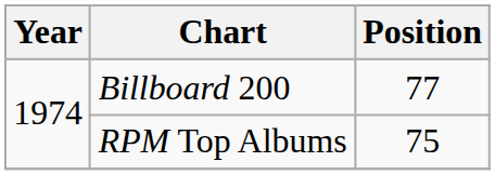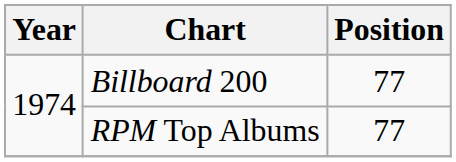 <table class="wikitable">
 <tr>
 <th>Year</th>
 <th>Chart</th>
 <th>Position</th>
 </tr>
 <tr>
 <td rowspan="2">1974</td>
 <td><em>Billboard</em> 200</td>
 <td align="center">77</td>
 </tr>
 <tr>
 <td><em>RPM</em> Top Albums</td>
-<td align="center">75</td>
+<td align="center">77</td>
 </tr>
 <tr>
 </tr>
 </table>
